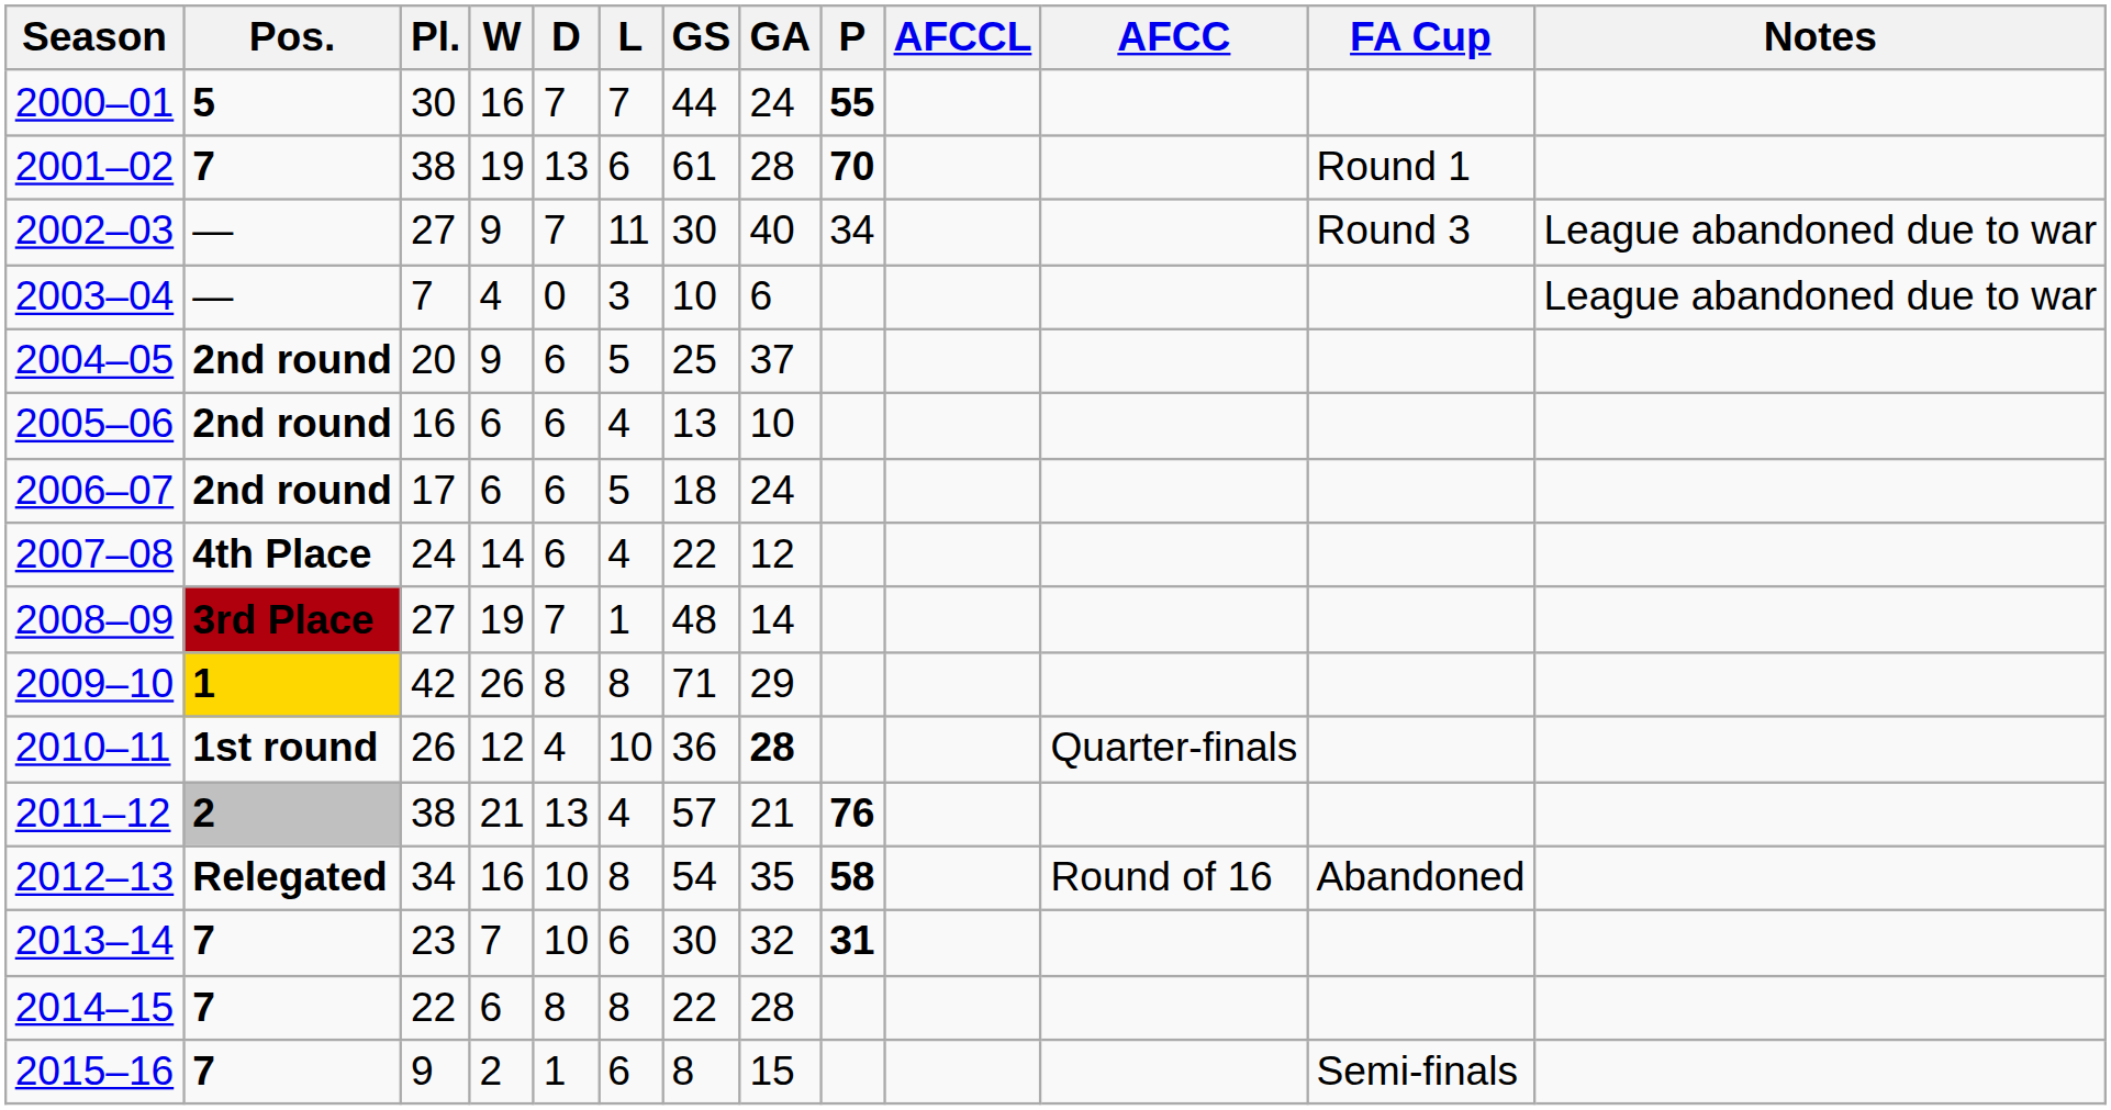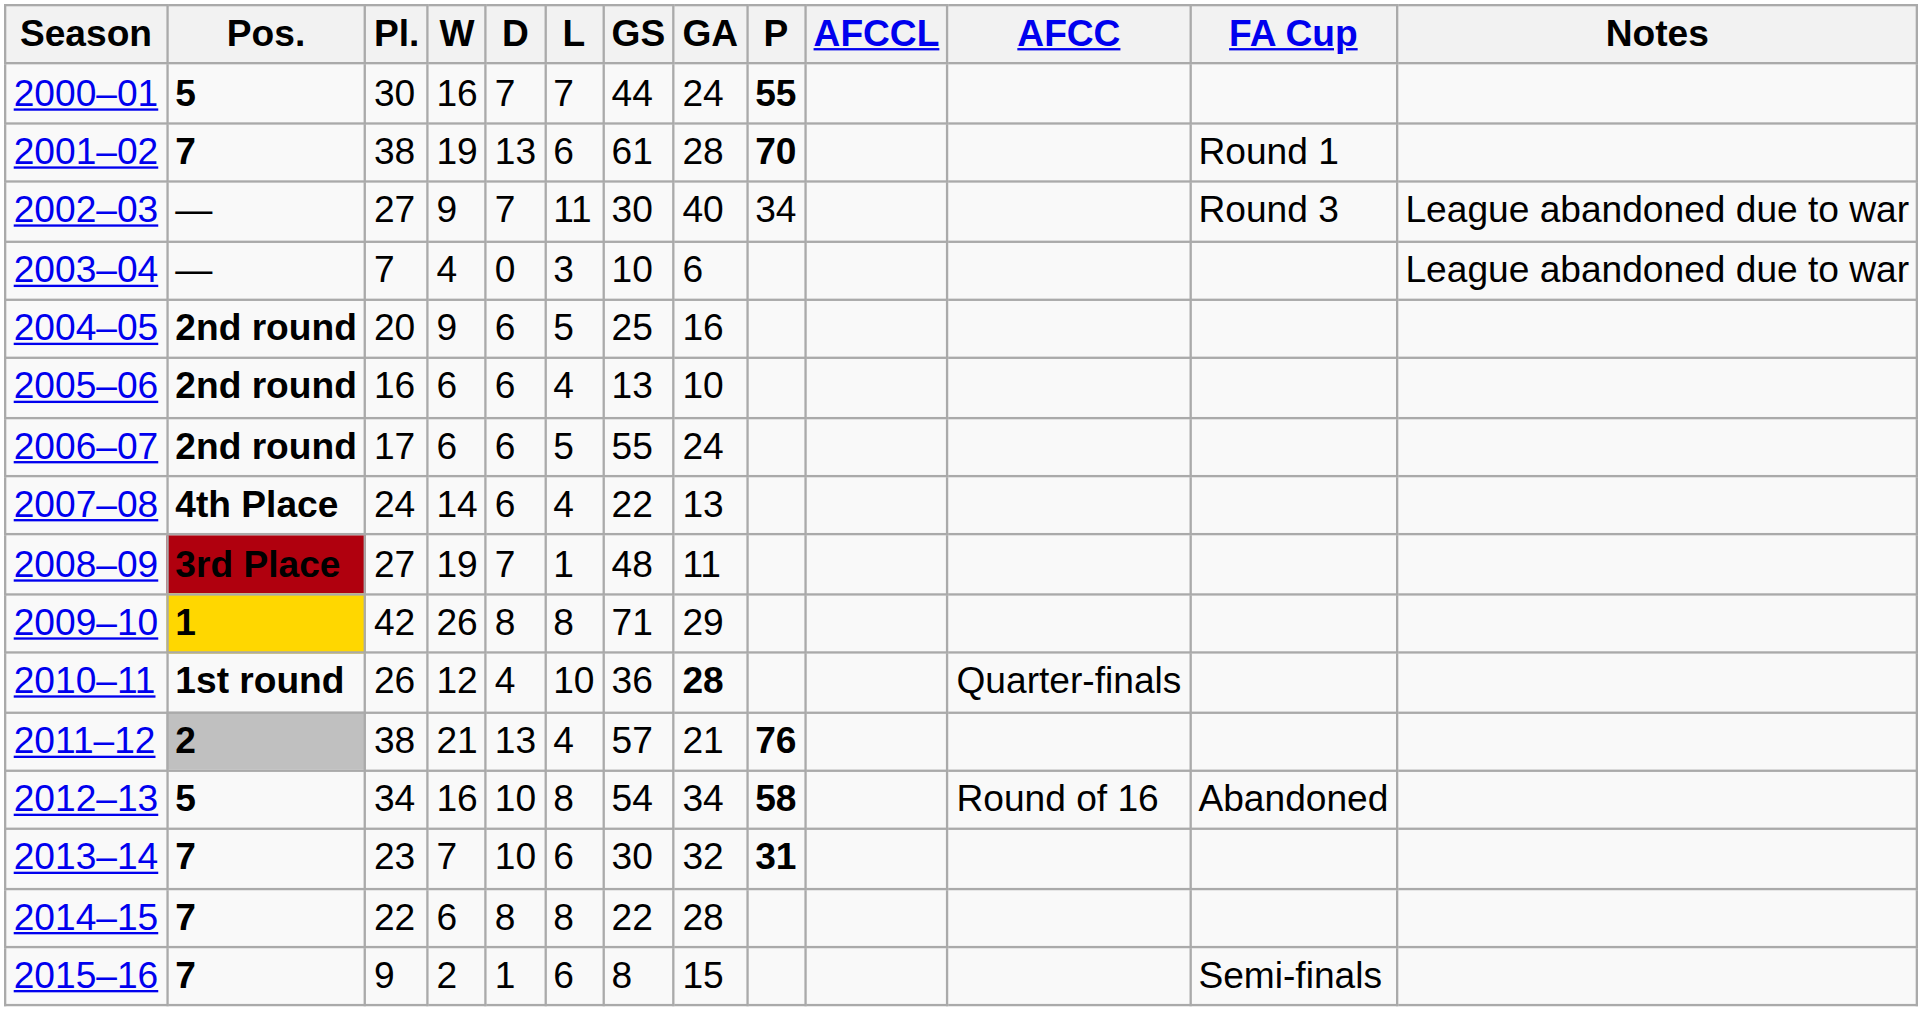 <table class="wikitable">
 <tr>
 <th>Season</th>
 <th>Pos.</th>
 <th>Pl.</th>
 <th>W</th>
 <th>D</th>
 <th>L</th>
 <th>GS</th>
 <th>GA</th>
 <th>P</th>
 <th colspan=1><a href='#'>AFCCL</a></th>
 <th colspan=1><a href='#'>AFCC</a></th>
 <th colspan=1><a href='#'>FA Cup</a></th>
 <th>Notes</th>
 </tr>
 <tr>
 <td><a href='#'>2000–01</a></td>
 <td><strong>5</strong></td>
 <td>30</td>
 <td>16</td>
 <td>7</td>
 <td>7</td>
 <td>44</td>
 <td>24</td>
 <td><strong>55</strong></td>
 <td></td>
 <td></td>
 <td></td>
 <td></td>
 </tr>
 <tr>
 <td><a href='#'>2001–02</a></td>
 <td><strong>7</strong></td>
 <td>38</td>
 <td>19</td>
 <td>13</td>
 <td>6</td>
 <td>61</td>
 <td>28</td>
 <td><strong>70</strong></td>
 <td></td>
 <td></td>
 <td>Round 1</td>
 <td></td>
 </tr>
 <tr>
 <td><a href='#'>2002–03</a></td>
 <td>—</td>
 <td>27</td>
 <td>9</td>
 <td>7</td>
 <td>11</td>
 <td>30</td>
 <td>40</td>
 <td>34</td>
 <td></td>
 <td></td>
 <td>Round 3</td>
 <td>League abandoned due to war</td>
 </tr>
 <tr>
 <td><a href='#'>2003–04</a></td>
 <td>—</td>
 <td>7</td>
 <td>4</td>
 <td>0</td>
 <td>3</td>
 <td>10</td>
 <td>6</td>
 <td></td>
 <td></td>
 <td></td>
 <td></td>
 <td>League abandoned due to war</td>
 </tr>
 <tr>
 <td><a href='#'>2004–05</a></td>
 <td><strong>2nd round</strong></td>
 <td>20</td>
 <td>9</td>
 <td>6</td>
 <td>5</td>
 <td>25</td>
-<td>37</td>
+<td>16</td>
 <td></td>
 <td></td>
 <td></td>
 <td></td>
 <td></td>
 </tr>
 <tr>
 <td><a href='#'>2005–06</a></td>
 <td><strong>2nd round</strong></td>
 <td>16</td>
 <td>6</td>
 <td>6</td>
 <td>4</td>
 <td>13</td>
 <td>10</td>
 <td></td>
 <td></td>
 <td></td>
 <td></td>
 <td></td>
 </tr>
 <tr>
 <td><a href='#'>2006–07</a></td>
 <td><strong>2nd round</strong></td>
 <td>17</td>
 <td>6</td>
 <td>6</td>
 <td>5</td>
-<td>18</td>
+<td>55</td>
 <td>24</td>
 <td></td>
 <td></td>
 <td></td>
 <td></td>
 <td></td>
 </tr>
 <tr>
 <td><a href='#'>2007–08</a></td>
 <td><strong>4th Place</strong></td>
 <td>24</td>
 <td>14</td>
 <td>6</td>
 <td>4</td>
 <td>22</td>
-<td>12</td>
+<td>13</td>
 <td></td>
 <td></td>
 <td></td>
 <td></td>
 <td></td>
 </tr>
 <tr>
 <td><a href='#'>2008–09</a></td>
 <td bgcolor=bronze><strong>3rd Place</strong></td>
 <td>27</td>
 <td>19</td>
 <td>7</td>
 <td>1</td>
 <td>48</td>
-<td>14</td>
+<td>11</td>
 <td></td>
 <td></td>
 <td></td>
 <td></td>
 <td></td>
 </tr>
 <tr>
 <td><a href='#'>2009–10</a></td>
 <td bgcolor=gold><strong>1</strong></td>
 <td>42</td>
 <td>26</td>
 <td>8</td>
 <td>8</td>
 <td>71</td>
 <td>29</td>
 <td></td>
 <td></td>
 <td></td>
 <td></td>
 <td></td>
 </tr>
 <tr>
 <td><a href='#'>2010–11</a></td>
 <td><strong>1st round</strong></td>
 <td>26</td>
 <td>12</td>
 <td>4</td>
 <td>10</td>
 <td>36</td>
 <td><strong>28</strong></td>
 <td></td>
 <td></td>
 <td>Quarter-finals</td>
 <td></td>
 <td></td>
 </tr>
 <tr>
 <td><a href='#'>2011–12</a></td>
 <td bgcolor=silver><strong>2</strong></td>
 <td>38</td>
 <td>21</td>
 <td>13</td>
 <td>4</td>
 <td>57</td>
 <td>21</td>
 <td><strong>76</strong></td>
 <td></td>
 <td></td>
 <td></td>
 <td></td>
 </tr>
 <tr>
 <td><a href='#'>2012–13</a></td>
-<td><strong>Relegated</strong></td>
+<td><strong>5</strong></td>
 <td>34</td>
 <td>16</td>
 <td>10</td>
 <td>8</td>
 <td>54</td>
-<td>35</td>
+<td>34</td>
 <td><strong>58</strong></td>
 <td></td>
 <td>Round of 16</td>
 <td>Abandoned</td>
 <td></td>
 </tr>
 <tr>
 <td><a href='#'>2013–14</a></td>
 <td><strong>7</strong></td>
 <td>23</td>
 <td>7</td>
 <td>10</td>
 <td>6</td>
 <td>30</td>
 <td>32</td>
 <td><strong>31</strong></td>
 <td></td>
 <td></td>
 <td></td>
 <td></td>
 </tr>
 <tr>
 <td><a href='#'>2014–15</a></td>
 <td><strong>7</strong></td>
 <td>22</td>
 <td>6</td>
 <td>8</td>
 <td>8</td>
 <td>22</td>
 <td>28</td>
 <td></td>
 <td></td>
 <td></td>
 <td></td>
 <td></td>
 </tr>
 <tr>
 <td><a href='#'>2015–16</a></td>
 <td><strong>7</strong></td>
 <td>9</td>
 <td>2</td>
 <td>1</td>
 <td>6</td>
 <td>8</td>
 <td>15</td>
 <td></td>
 <td></td>
 <td></td>
 <td>Semi-finals</td>
 <td></td>
 </tr>
 </table>
